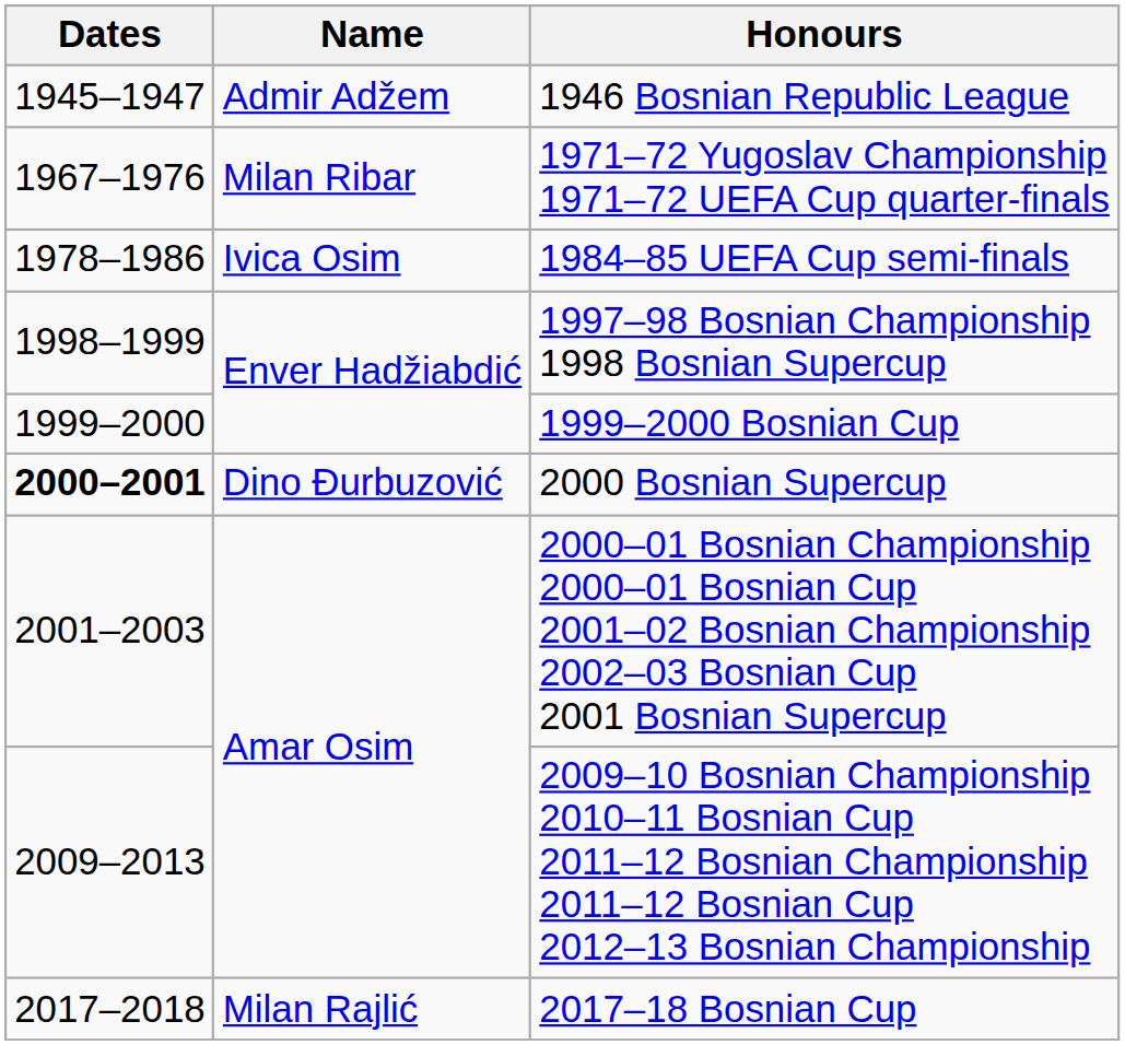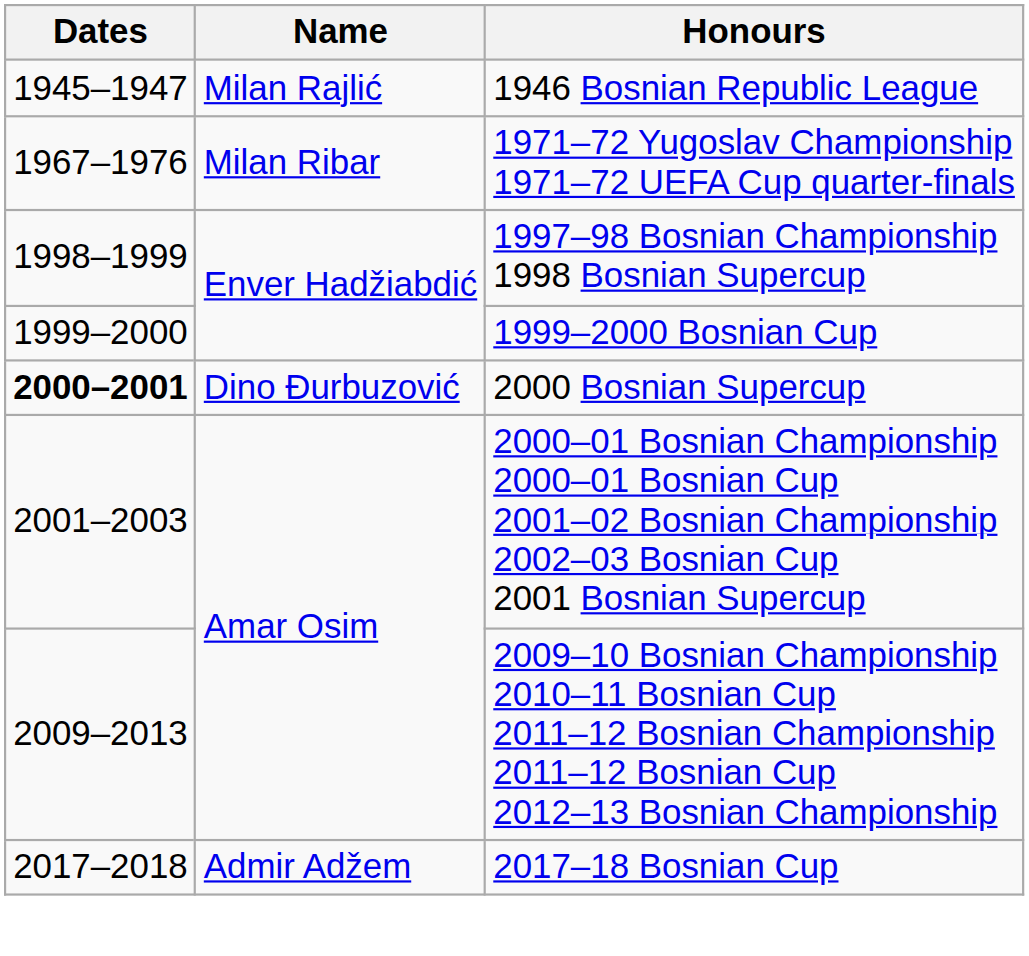 <table class="wikitable">
 <tr>
 <th>Dates</th>
 <th>Name</th>
 <th>Honours</th>
 </tr>
 <tr>
 <td>1945–1947</td>
-<td> <a href='#'>Admir Adžem</a></td>
+<td> <a href='#'>Milan Rajlić</a></td>
 <td>1946 <a href='#'>Bosnian Republic League</a></td>
 </tr>
 <tr>
 <td>1967–1976</td>
 <td> <a href='#'>Milan Ribar</a></td>
 <td><a href='#'>1971–72 Yugoslav Championship</a> <br> <a href='#'>1971–72 UEFA Cup quarter-finals</a></td>
-</tr>
-<tr>
-<td>1978–1986</td>
-<td> <a href='#'>Ivica Osim</a></td>
-<td><a href='#'>1984–85 UEFA Cup semi-finals</a></td>
 </tr>
 <tr>
 <td>1998–1999</td>
 <td rowspan=2> <a href='#'>Enver Hadžiabdić</a></td>
 <td><a href='#'>1997–98 Bosnian Championship</a> <br> 1998 <a href='#'>Bosnian Supercup</a></td>
 </tr>
 <tr>
 <td>1999–2000</td>
 <td><a href='#'>1999–2000 Bosnian Cup</a></td>
 </tr>
 <tr>
 <td><strong>2000–2001</strong></td>
 <td> <a href='#'>Dino Đurbuzović</a></td>
 <td>2000 <a href='#'>Bosnian Supercup</a></td>
 </tr>
 <tr>
 <td>2001–2003</td>
 <td rowspan=2> <a href='#'>Amar Osim</a></td>
 <td><a href='#'>2000–01 Bosnian Championship</a> <br> <a href='#'>2000–01 Bosnian Cup</a> <br> <a href='#'>2001–02 Bosnian Championship</a> <br> <a href='#'>2002–03 Bosnian Cup</a> <br> 2001 <a href='#'>Bosnian Supercup</a></td>
 </tr>
 <tr>
 <td>2009–2013</td>
 <td><a href='#'>2009–10 Bosnian Championship</a> <br> <a href='#'>2010–11 Bosnian Cup</a> <br> <a href='#'>2011–12 Bosnian Championship</a> <br> <a href='#'>2011–12 Bosnian Cup</a> <br> <a href='#'>2012–13 Bosnian Championship</a></td>
 </tr>
 <tr>
 <td>2017–2018</td>
-<td> <a href='#'>Milan Rajlić</a></td>
+<td> <a href='#'>Admir Adžem</a></td>
 <td><a href='#'>2017–18 Bosnian Cup</a></td>
 </tr>
 </table>
